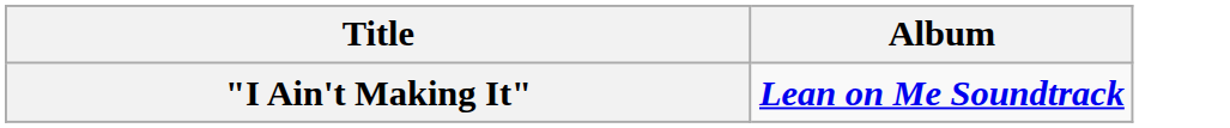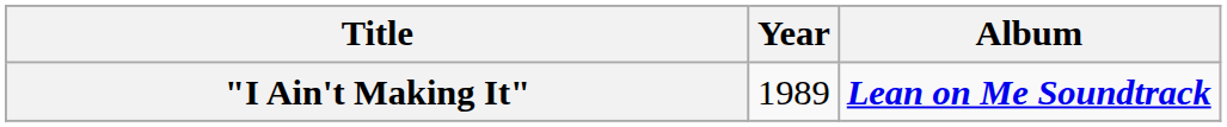 <table class="wikitable plainrowheaders" style="text-align:center;">
 <tr>
 <th scope="col" style="width:20em;">Title</th>
+<th scope="col">Year</th>
 <th scope="col">Album</th>
 </tr>
 <tr>
 <th scope="row">"I Ain't Making It"</th>
+<td>1989</td>
 <td><strong><a href='#'><em>Lean on Me Soundtrack</em></a></strong></td>
 </tr>
 </table>
